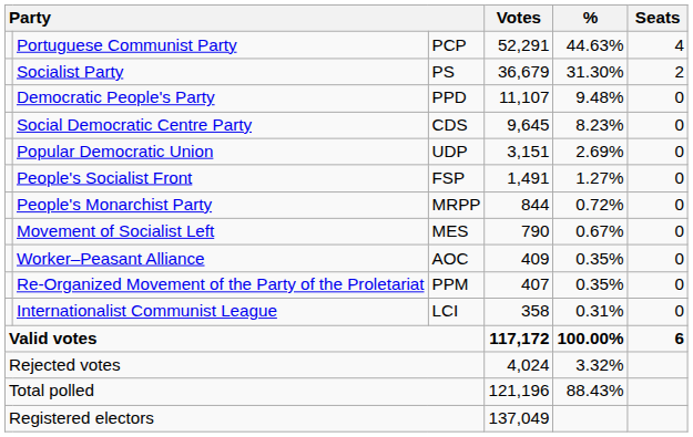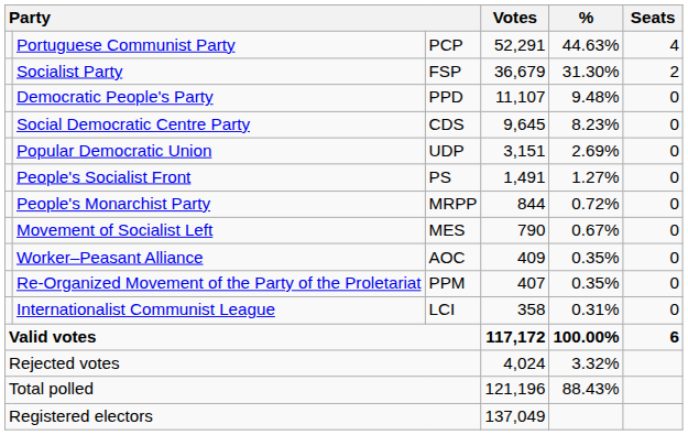 <table class="wikitable" border="1" style="text-align:right;">
 <tr>
 <th style="text-align:left;" colspan=3>Party</th>
 <th align=center width="50">Votes</th>
 <th align=center width="50">%</th>
 <th align=center width="50">Seats</th>
 </tr>
 <tr>
 <td></td>
 <td align=left><a href='#'>Portuguese Communist Party</a></td>
 <td align=left>PCP</td>
 <td>52,291</td>
 <td>44.63%</td>
 <td>4</td>
 </tr>
 <tr>
 <td></td>
 <td align=left><a href='#'>Socialist Party</a></td>
-<td align=left>PS</td>
+<td align=left>FSP</td>
 <td>36,679</td>
 <td>31.30%</td>
 <td>2</td>
 </tr>
 <tr>
 <td></td>
 <td align=left><a href='#'>Democratic People's Party</a></td>
 <td align=left>PPD</td>
 <td>11,107</td>
 <td>9.48%</td>
 <td>0</td>
 </tr>
 <tr>
 <td></td>
 <td align=left style="white-space: nowrap;"><a href='#'>Social Democratic Centre Party</a></td>
 <td align=left>CDS</td>
 <td>9,645</td>
 <td>8.23%</td>
 <td>0</td>
 </tr>
 <tr>
 <td></td>
 <td align=left><a href='#'>Popular Democratic Union</a></td>
 <td align=left>UDP</td>
 <td>3,151</td>
 <td>2.69%</td>
 <td>0</td>
 </tr>
 <tr>
 <td></td>
 <td align=left><a href='#'>People's Socialist Front</a></td>
-<td align=left>FSP</td>
+<td align=left>PS</td>
 <td>1,491</td>
 <td>1.27%</td>
 <td>0</td>
 </tr>
 <tr>
 <td></td>
 <td align=left><a href='#'>People's Monarchist Party</a></td>
 <td align=left>MRPP</td>
 <td>844</td>
 <td>0.72%</td>
 <td>0</td>
 </tr>
 <tr>
 <td></td>
 <td align=left><a href='#'>Movement of Socialist Left</a></td>
 <td align=left>MES</td>
 <td>790</td>
 <td>0.67%</td>
 <td>0</td>
 </tr>
 <tr>
 <td></td>
 <td align=left><a href='#'>Worker–Peasant Alliance</a></td>
 <td align=left>AOC</td>
 <td>409</td>
 <td>0.35%</td>
 <td>0</td>
 </tr>
 <tr>
 <td></td>
 <td align=left><a href='#'>Re-Organized Movement of the Party of the Proletariat</a></td>
 <td align=left>PPM</td>
 <td>407</td>
 <td>0.35%</td>
 <td>0</td>
 </tr>
 <tr>
 <td></td>
 <td align=left><a href='#'>Internationalist Communist League</a></td>
 <td align=left>LCI</td>
 <td>358</td>
 <td>0.31%</td>
 <td>0</td>
 </tr>
 <tr style="font-weight:bold">
 <td align=left colspan=3>Valid votes</td>
 <td>117,172</td>
 <td>100.00%</td>
 <td>6</td>
 </tr>
 <tr>
 <td align=left colspan=3>Rejected votes</td>
 <td>4,024</td>
 <td>3.32%</td>
 <td></td>
 </tr>
 <tr>
 <td align=left colspan=3>Total polled</td>
 <td>121,196</td>
 <td>88.43%</td>
 <td></td>
 </tr>
 <tr>
 <td align=left colspan=3>Registered electors</td>
 <td>137,049</td>
 <td></td>
 <td></td>
 </tr>
 </table>
